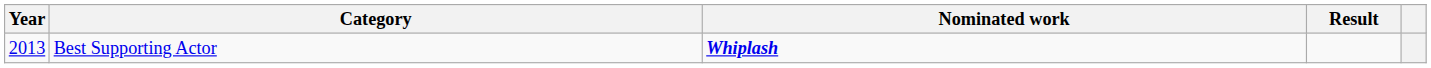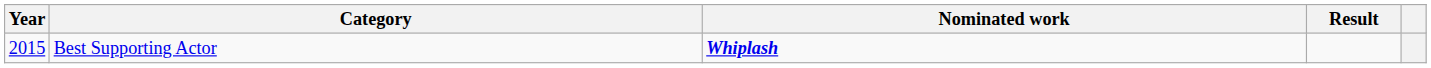 <table class=wikitable>
 <tr>
 <th scope="col" style="width:1em;">Year</th>
 <th scope="col" style="width:39em;">Category</th>
 <th scope="col" style="width:36em;">Nominated work</th>
 <th scope="col" style="width:5em;">Result</th>
 <th scope="col" style="width:1em;"></th>
 </tr>
 <tr>
-<td><a href='#'>2013</a></td>
+<td><a href='#'>2015</a></td>
 <td><a href='#'>Best Supporting Actor</a></td>
 <td><strong><em><a href='#'>Whiplash</a></em></strong></td>
 <td></td>
 <th align=center></th>
 </tr>
 </table>
